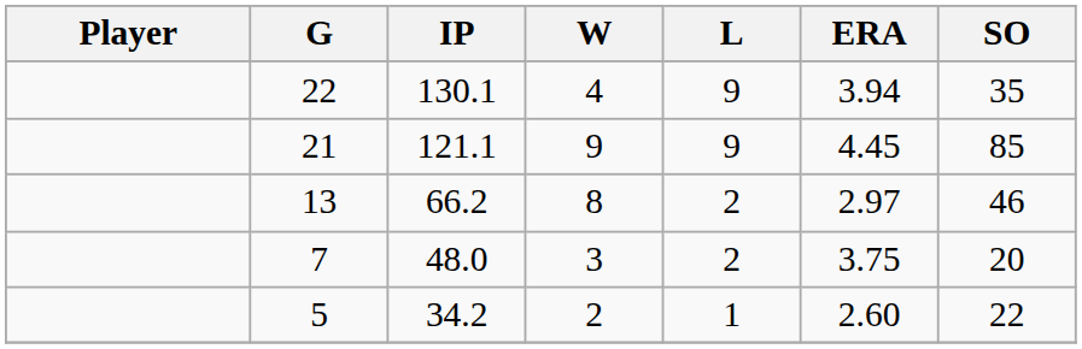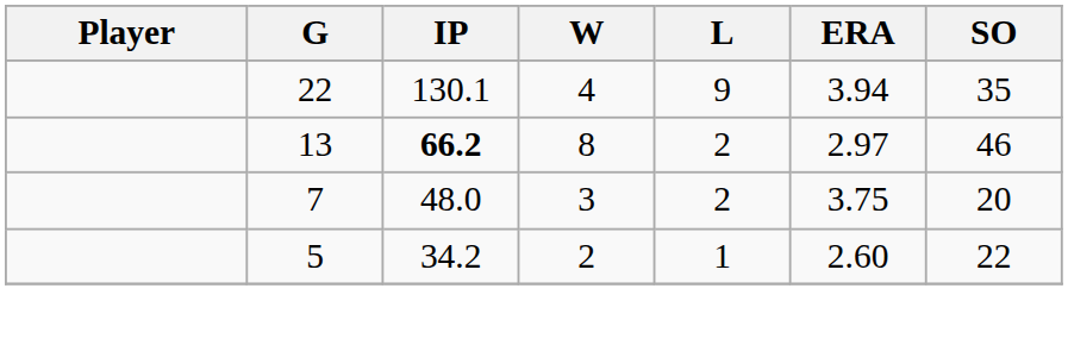 <table class="wikitable sortable">
 <tr>
 <th bgcolor="#DDDDFF" width="16%">Player</th>
 <th bgcolor="#DDDDFF" width="9%">G</th>
 <th bgcolor="#DDDDFF" width="9%">IP</th>
 <th bgcolor="#DDDDFF" width="9%">W</th>
 <th bgcolor="#DDDDFF" width="9%">L</th>
 <th bgcolor="#DDDDFF" width="9%">ERA</th>
 <th bgcolor="#DDDDFF" width="9%">SO</th>
 </tr>
 <tr align="center">
 <td></td>
 <td>22</td>
 <td>130.1</td>
 <td>4</td>
 <td>9</td>
 <td>3.94</td>
 <td>35</td>
 </tr>
 <tr align="center">
 <td></td>
-<td>21</td>
-<td>121.1</td>
-<td>9</td>
-<td>9</td>
-<td>4.45</td>
-<td>85</td>
-</tr>
-<tr align="center">
-<td></td>
 <td>13</td>
-<td>66.2</td>
+<td><strong>66.2</strong></td>
 <td>8</td>
 <td>2</td>
 <td>2.97</td>
 <td>46</td>
 </tr>
 <tr align="center">
 <td></td>
 <td>7</td>
 <td>48.0</td>
 <td>3</td>
 <td>2</td>
 <td>3.75</td>
 <td>20</td>
 </tr>
 <tr align="center">
 <td></td>
 <td>5</td>
 <td>34.2</td>
 <td>2</td>
 <td>1</td>
 <td>2.60</td>
 <td>22</td>
 </tr>
 <tr align="center">
 </tr>
 </table>
